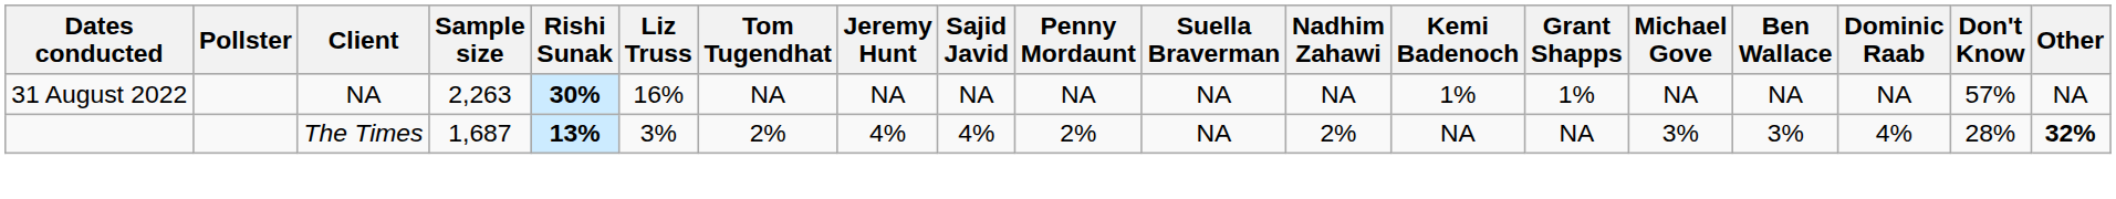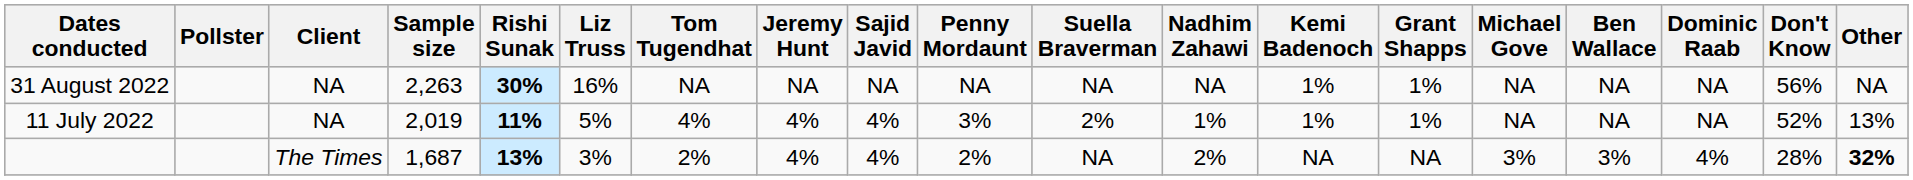 <table class="wikitable" style="font-size:90%;text-align:center">
 <tr>
 <th>Dates<br>conducted</th>
 <th>Pollster</th>
 <th>Client</th>
 <th>Sample<br>size</th>
 <th>Rishi <br> Sunak</th>
 <th>Liz <br> Truss</th>
 <th>Tom <br> Tugendhat</th>
 <th>Jeremy <br> Hunt</th>
 <th>Sajid <br> Javid</th>
 <th>Penny <br> Mordaunt</th>
 <th>Suella <br> Braverman</th>
 <th>Nadhim <br> Zahawi</th>
 <th>Kemi <br> Badenoch</th>
 <th>Grant <br> Shapps</th>
 <th>Michael <br> Gove</th>
 <th>Ben <br> Wallace</th>
 <th>Dominic <br> Raab</th>
 <th>Don't <br> Know</th>
 <th>Other</th>
 </tr>
 <tr>
 <td>31 August 2022</td>
 <td></td>
 <td>NA</td>
 <td>2,263</td>
 <td style = "background:#CCEBFF;color:black;"><strong>30%</strong></td>
 <td>16%</td>
 <td>NA</td>
 <td>NA</td>
 <td>NA</td>
 <td>NA</td>
 <td>NA</td>
 <td>NA</td>
 <td>1%</td>
 <td>1%</td>
 <td>NA</td>
 <td>NA</td>
 <td>NA</td>
-<td>57%</td>
+<td>56%</td>
 <td>NA</td>
+</tr>
+<tr>
+<td>11 July 2022</td>
+<td></td>
+<td>NA</td>
+<td>2,019</td>
+<td style = "background:#CCEBFF;color:black;"><strong>11%</strong></td>
+<td>5%</td>
+<td>4%</td>
+<td>4%</td>
+<td>4%</td>
+<td>3%</td>
+<td>2%</td>
+<td>1%</td>
+<td>1%</td>
+<td>1%</td>
+<td>NA</td>
+<td>NA</td>
+<td>NA</td>
+<td>52%</td>
+<td>13%</td>
 </tr>
 <tr>
 <td></td>
 <td></td>
 <td><em>The Times</em></td>
 <td>1,687</td>
 <td style = "background:#CCEBFF;color:black;"><strong>13%</strong></td>
 <td>3%</td>
 <td>2%</td>
 <td>4%</td>
 <td>4%</td>
 <td>2%</td>
 <td>NA</td>
 <td>2%</td>
 <td>NA</td>
 <td>NA</td>
 <td>3%</td>
 <td>3%</td>
 <td>4%</td>
 <td>28%</td>
 <td><strong>32%</strong></td>
 </tr>
 </table>
